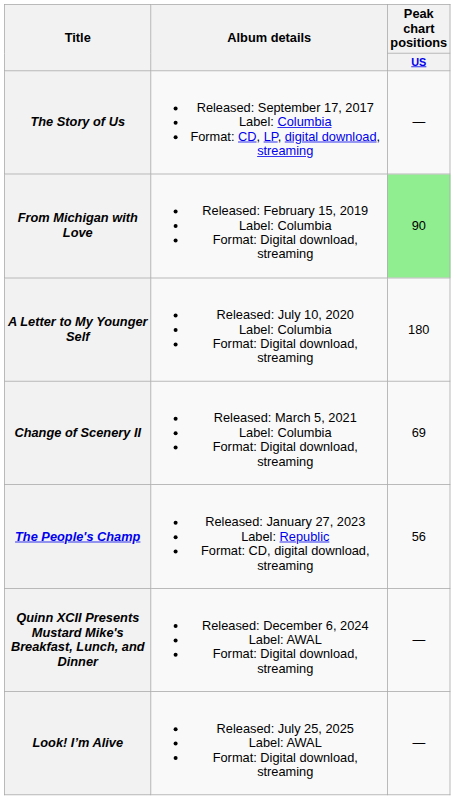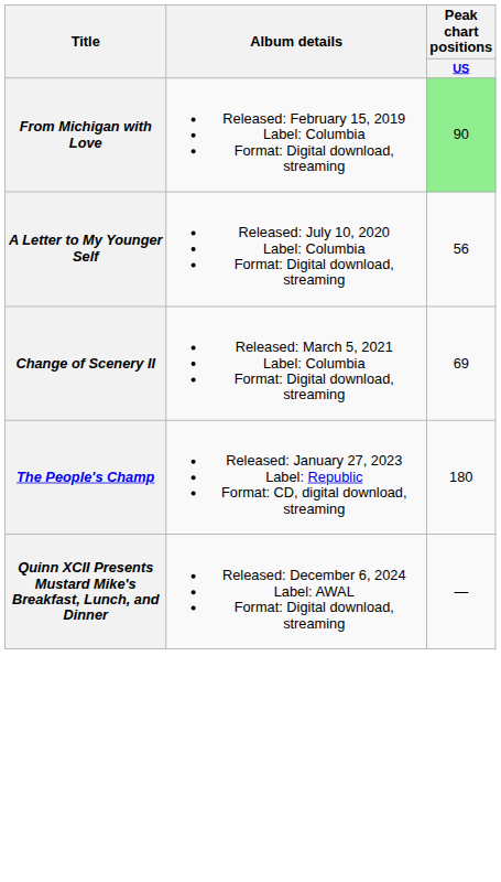 <table class="wikitable plainrowheaders" style="text-align:center;">
 <tr>
 <th scope="col" rowspan="2" style="width:11em;">Title</th>
 <th scope="col" rowspan="2" style="width:18em;">Album details</th>
 <th scope="col" colspan="1">Peak chart positions</th>
 </tr>
 <tr>
 <th scope="col" style="width:2.5em;font-size:85%;"><a href='#'>US</a><br></th>
 </tr>
 <tr>
-<th scope="row"><em>The Story of Us</em></th>
-<td><br><ul><li>Released: September 17, 2017</li><li>Label: <a href='#'>Columbia</a></li><li>Format: <a href='#'>CD</a>, <a href='#'>LP</a>, <a href='#'>digital download</a>, <a href='#'>streaming</a></li></ul></td>
-<td>—</td>
-</tr>
-<tr>
 <th scope="row"><em>From Michigan with Love</em></th>
 <td><br><ul><li>Released: February 15, 2019</li><li>Label: Columbia</li><li>Format: Digital download, streaming</li></ul></td>
 <td style="background: lightgreen;">90</td>
 </tr>
 <tr>
 <th scope="row"><em>A Letter to My Younger Self</em></th>
 <td><br><ul><li>Released: July 10, 2020</li><li>Label: Columbia</li><li>Format: Digital download, streaming</li></ul></td>
-<td>180<br></td>
+<td>56</td>
 </tr>
 <tr>
 <th scope="row"><em>Change of Scenery II</em></th>
 <td><br><ul><li>Released: March 5, 2021</li><li>Label: Columbia</li><li>Format: Digital download, streaming</li></ul></td>
 <td>69</td>
 </tr>
 <tr>
 <th scope="row"><em><a href='#'>The People's Champ</a></em></th>
 <td><br><ul><li>Released: January 27, 2023</li><li>Label: <a href='#'>Republic</a></li><li>Format: CD, digital download, streaming</li></ul></td>
-<td>56</td>
+<td>180<br></td>
 </tr>
 <tr>
 <th scope="row"><em>Quinn XCII Presents Mustard Mike's Breakfast, Lunch, and Dinner</em></th>
 <td><br><ul><li>Released: December 6, 2024</li><li>Label: AWAL</li><li>Format: Digital download, streaming</li></ul></td>
 <td>—</td>
 </tr>
-<tr>
-<th scope="row"><em>Look! I’m Alive</em></th>
-<td><br><ul><li>Released: July 25, 2025</li><li>Label: AWAL</li><li>Format: Digital download, streaming</li></ul></td>
-<td>—</td>
-</tr>
 </table>
